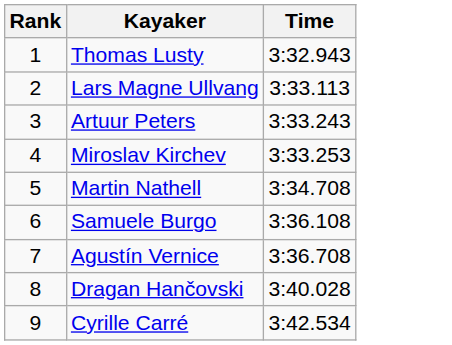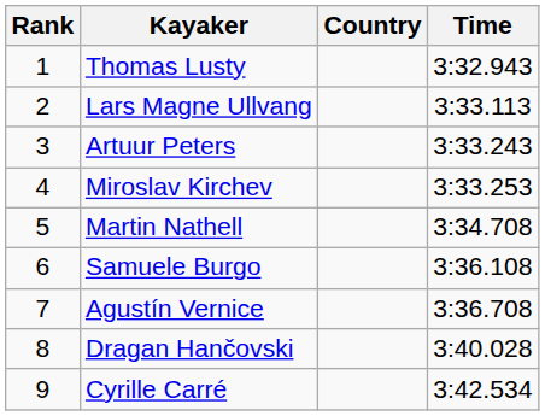 <table class="wikitable" style="text-align:center">
 <tr>
 <th>Rank</th>
 <th>Kayaker</th>
+<th>Country</th>
 <th>Time</th>
 </tr>
 <tr>
 <td>1</td>
 <td align="left"><a href='#'>Thomas Lusty</a></td>
+<td align="left"></td>
 <td>3:32.943</td>
 </tr>
 <tr>
 <td>2</td>
 <td align="left"><a href='#'>Lars Magne Ullvang</a></td>
+<td align="left"></td>
 <td>3:33.113</td>
 </tr>
 <tr>
 <td>3</td>
 <td align="left"><a href='#'>Artuur Peters</a></td>
+<td align="left"></td>
 <td>3:33.243</td>
 </tr>
 <tr>
 <td>4</td>
 <td align="left"><a href='#'>Miroslav Kirchev</a></td>
+<td align="left"></td>
 <td>3:33.253</td>
 </tr>
 <tr>
 <td>5</td>
 <td align="left"><a href='#'>Martin Nathell</a></td>
+<td align="left"></td>
 <td>3:34.708</td>
 </tr>
 <tr>
 <td>6</td>
 <td align="left"><a href='#'>Samuele Burgo</a></td>
+<td align="left"></td>
 <td>3:36.108</td>
 </tr>
 <tr>
 <td>7</td>
 <td align="left"><a href='#'>Agustín Vernice</a></td>
+<td align="left"></td>
 <td>3:36.708</td>
 </tr>
 <tr>
 <td>8</td>
 <td align="left"><a href='#'>Dragan Hančovski</a></td>
+<td align="left"></td>
 <td>3:40.028</td>
 </tr>
 <tr>
 <td>9</td>
 <td align="left"><a href='#'>Cyrille Carré</a></td>
+<td align="left"></td>
 <td>3:42.534</td>
 </tr>
 </table>
